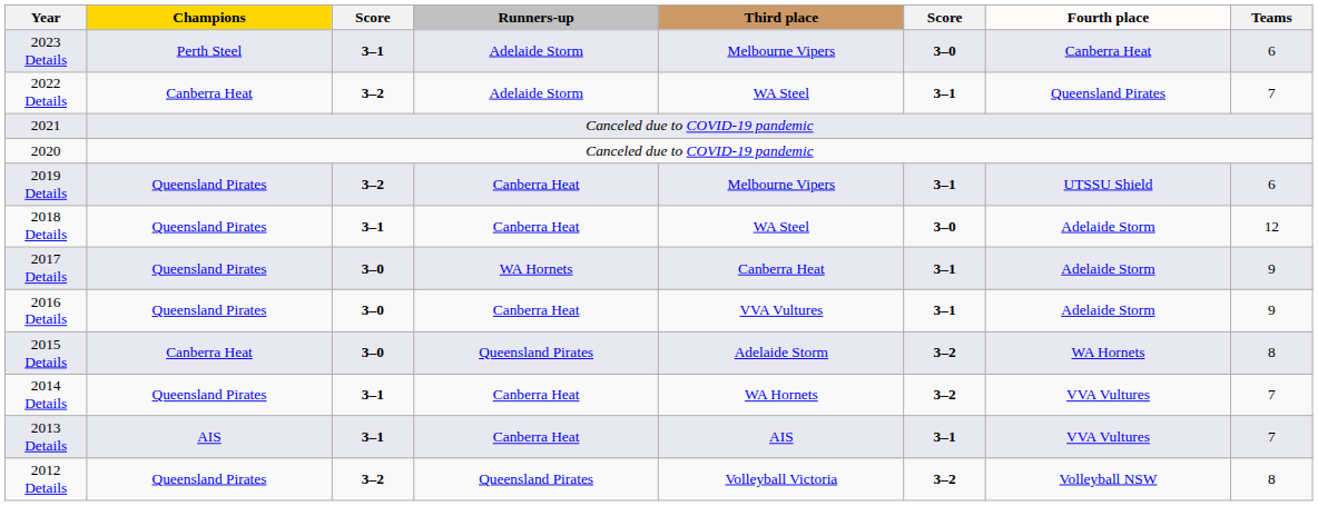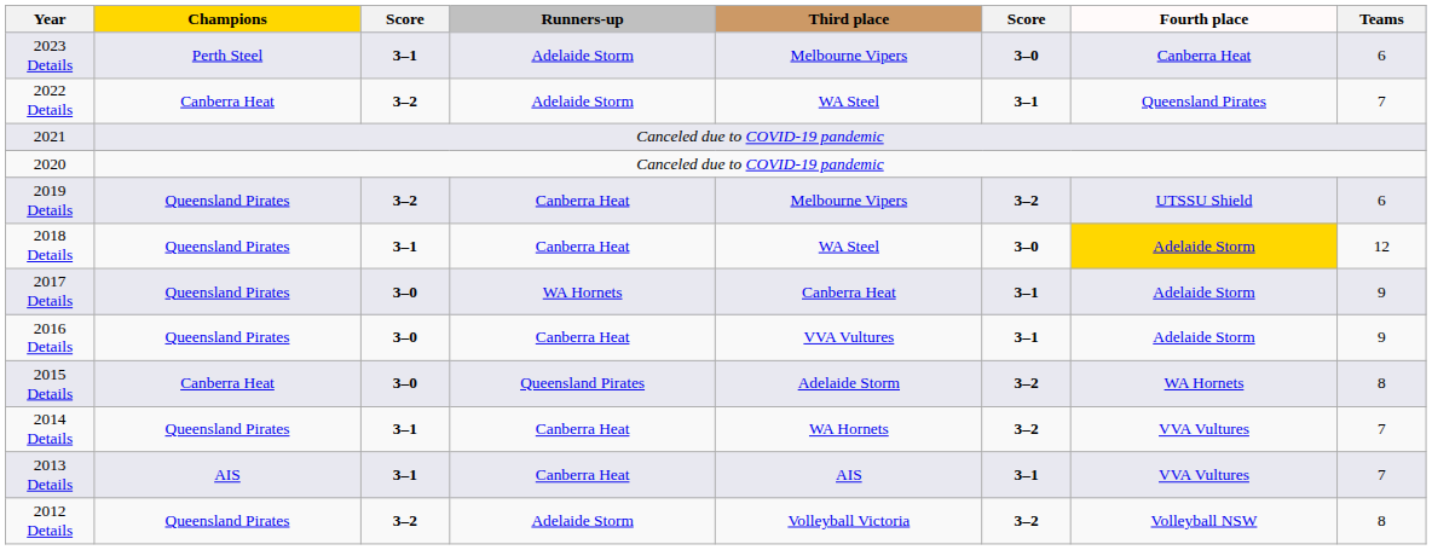 <table class="wikitable" style="font-size:90%; width:100%; text-align:center;">
 <tr bgcolor=#c1d8ff>
 <th width=5%>Year</th>
 <th width=15% style="background:gold">Champions</th>
 <th width=5%>Score</th>
 <th width=15% style="background:silver">Runners-up</th>
 <th width=15% style="background:#c96">Third place</th>
 <th width=5%>Score</th>
 <th width=15% style="background:snow">Fourth place</th>
 <th width=5%>Teams</th>
 </tr>
 <tr bgcolor=#e8e8f0>
 <td>2023<br><a href='#'>Details</a></td>
 <td><a href='#'>Perth Steel</a></td>
 <td><strong>3–1</strong></td>
 <td><a href='#'>Adelaide Storm</a></td>
 <td><a href='#'>Melbourne Vipers</a></td>
 <td><strong>3–0</strong></td>
 <td><a href='#'>Canberra Heat</a></td>
 <td>6</td>
 </tr>
 <tr>
 <td>2022<br><a href='#'>Details</a></td>
 <td><a href='#'>Canberra Heat</a></td>
 <td><strong>3–2</strong></td>
 <td><a href='#'>Adelaide Storm</a></td>
 <td><a href='#'>WA Steel</a></td>
 <td><strong>3–1</strong></td>
 <td><a href='#'>Queensland Pirates</a></td>
 <td>7</td>
 </tr>
 <tr bgcolor=#e8e8f0>
 <td>2021</td>
 <td colspan=9><em>Canceled due to <a href='#'>COVID-19 pandemic</a></em></td>
 </tr>
 <tr>
 <td>2020</td>
 <td colspan=9><em>Canceled due to <a href='#'>COVID-19 pandemic</a></em></td>
 </tr>
 <tr bgcolor=#e8e8f0>
 <td>2019<br><a href='#'>Details</a></td>
 <td><a href='#'>Queensland Pirates</a></td>
 <td><strong>3–2</strong></td>
 <td><a href='#'>Canberra Heat</a></td>
 <td><a href='#'>Melbourne Vipers</a></td>
-<td><strong>3–1</strong></td>
+<td><strong>3–2</strong></td>
 <td><a href='#'>UTSSU Shield</a></td>
 <td>6</td>
 </tr>
 <tr>
 <td>2018<br><a href='#'>Details</a></td>
 <td><a href='#'>Queensland Pirates</a></td>
 <td><strong>3–1</strong></td>
 <td><a href='#'>Canberra Heat</a></td>
 <td><a href='#'>WA Steel</a></td>
 <td><strong>3–0</strong></td>
-<td><a href='#'>Adelaide Storm</a></td>
+<td style="background: gold;"><a href='#'>Adelaide Storm</a></td>
 <td>12</td>
 </tr>
 <tr bgcolor=#e8e8f0>
 <td>2017<br><a href='#'>Details</a></td>
 <td><a href='#'>Queensland Pirates</a></td>
 <td><strong>3–0</strong></td>
 <td><a href='#'>WA Hornets</a></td>
 <td><a href='#'>Canberra Heat</a></td>
 <td><strong>3–1</strong></td>
 <td><a href='#'>Adelaide Storm</a></td>
 <td>9</td>
 </tr>
 <tr>
 <td>2016<br><a href='#'>Details</a></td>
 <td><a href='#'>Queensland Pirates</a></td>
 <td><strong>3–0</strong></td>
 <td><a href='#'>Canberra Heat</a></td>
 <td><a href='#'>VVA Vultures</a></td>
 <td><strong>3–1</strong></td>
 <td><a href='#'>Adelaide Storm</a></td>
 <td>9</td>
 </tr>
 <tr bgcolor=#e8e8f0>
 <td>2015<br><a href='#'>Details</a></td>
 <td><a href='#'>Canberra Heat</a></td>
 <td><strong>3–0</strong></td>
 <td><a href='#'>Queensland Pirates</a></td>
 <td><a href='#'>Adelaide Storm</a></td>
 <td><strong>3–2</strong></td>
 <td><a href='#'>WA Hornets</a></td>
 <td>8</td>
 </tr>
 <tr>
 <td>2014<br><a href='#'>Details</a></td>
 <td><a href='#'>Queensland Pirates</a></td>
 <td><strong>3–1</strong></td>
 <td><a href='#'>Canberra Heat</a></td>
 <td><a href='#'>WA Hornets</a></td>
 <td><strong>3–2</strong></td>
 <td><a href='#'>VVA Vultures</a></td>
 <td>7</td>
 </tr>
 <tr bgcolor=#e8e8f0>
 <td>2013<br><a href='#'>Details</a></td>
 <td><a href='#'>AIS</a></td>
 <td><strong>3–1</strong></td>
 <td><a href='#'>Canberra Heat</a></td>
 <td><a href='#'>AIS</a></td>
 <td><strong>3–1</strong></td>
 <td><a href='#'>VVA Vultures</a></td>
 <td>7</td>
 </tr>
 <tr>
 <td>2012<br><a href='#'>Details</a></td>
 <td><a href='#'>Queensland Pirates</a></td>
 <td><strong>3–2</strong></td>
-<td><a href='#'>Queensland Pirates</a></td>
+<td><a href='#'>Adelaide Storm</a></td>
 <td><a href='#'>Volleyball Victoria</a></td>
 <td><strong>3–2</strong></td>
 <td><a href='#'>Volleyball NSW</a></td>
 <td>8</td>
 </tr>
 </table>
